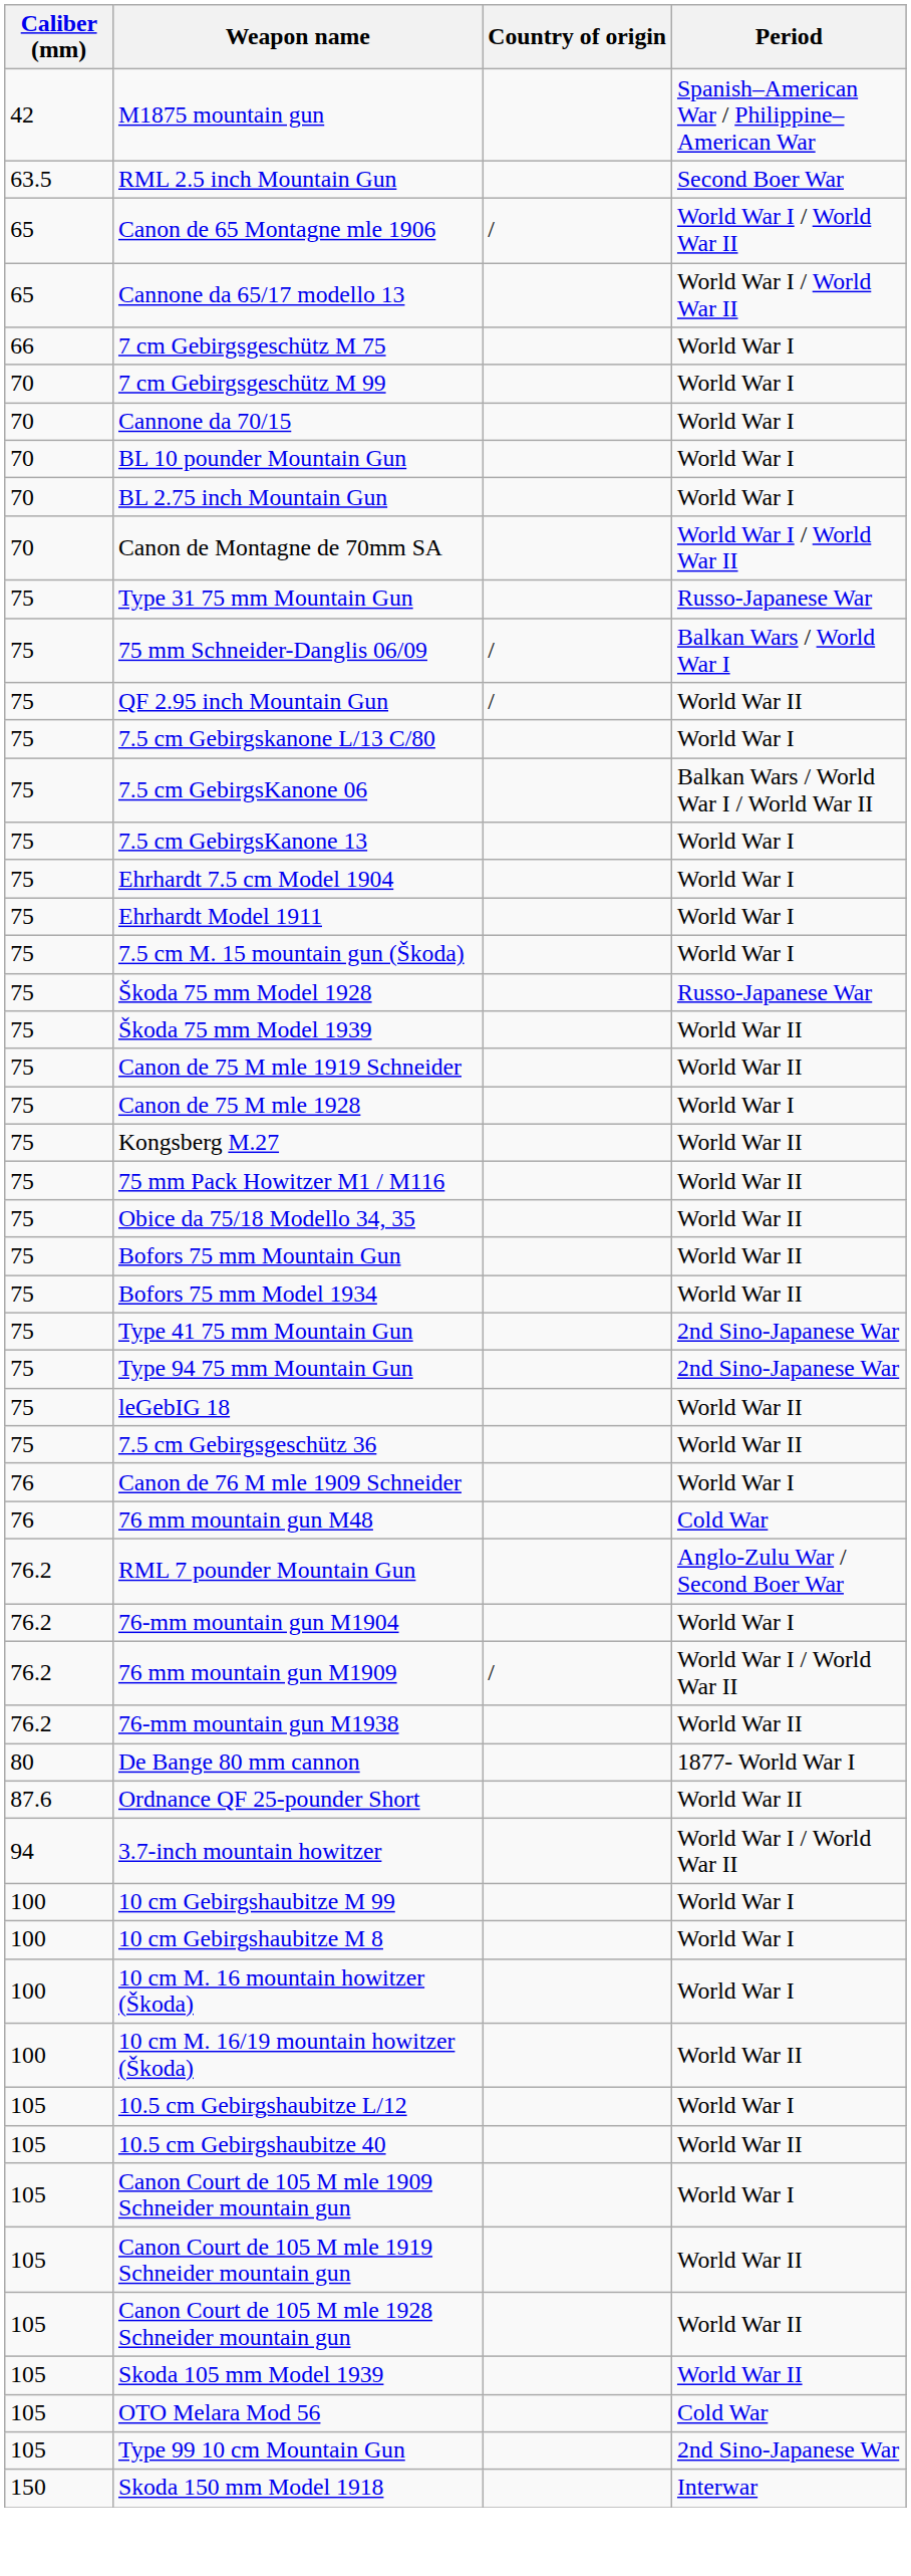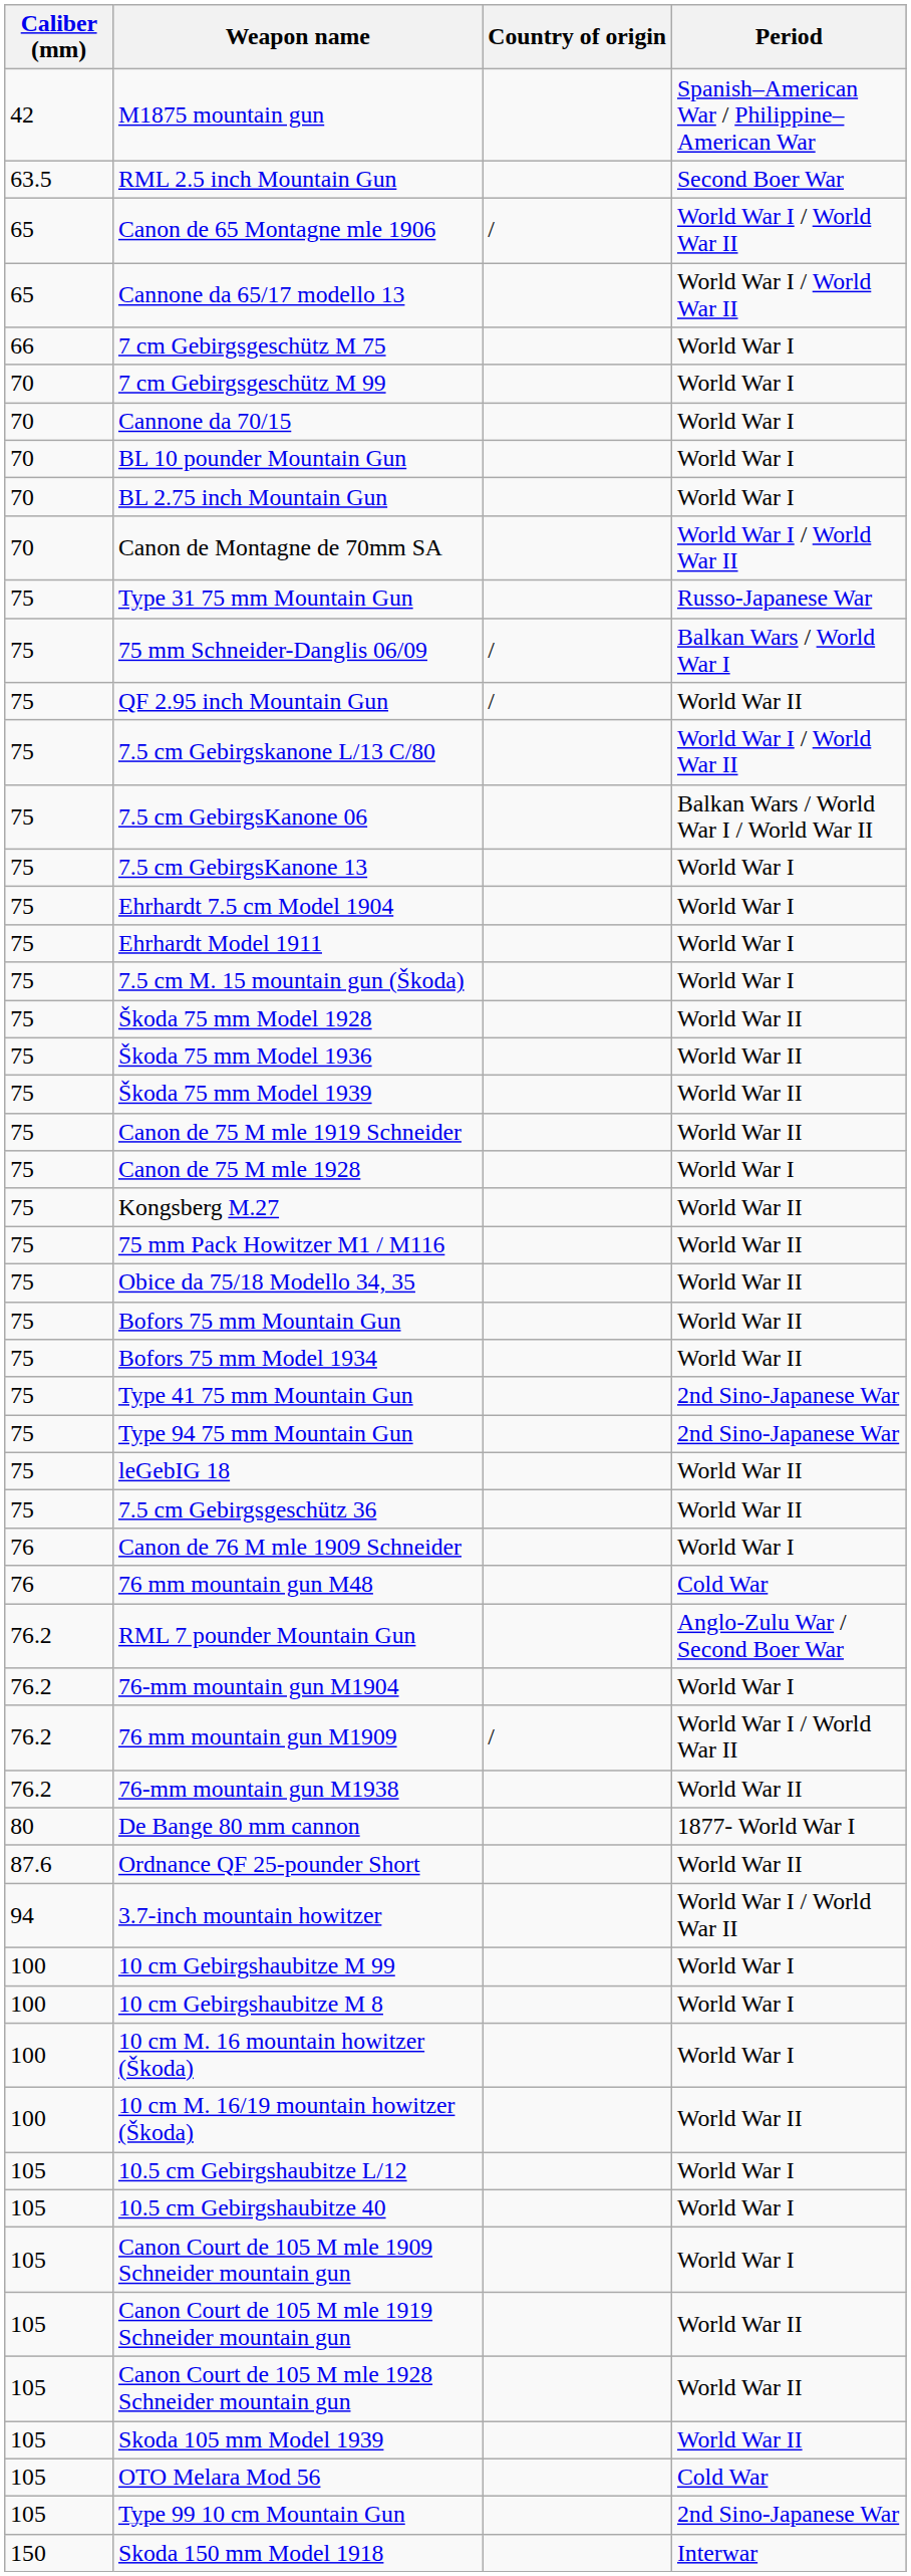 <table class="wikitable sortable">
 <tr>
 <th width=12%><a href='#'>Caliber</a> (mm)</th>
 <th width=41%>Weapon name</th>
 <th width=21%>Country of origin</th>
 <th width=26%>Period</th>
 </tr>
 <tr>
 <td>42</td>
 <td><a href='#'>M1875 mountain gun</a></td>
 <td></td>
 <td><a href='#'>Spanish–American War</a> / <a href='#'>Philippine–American War</a></td>
 </tr>
 <tr>
 <td>63.5</td>
 <td><a href='#'>RML 2.5 inch Mountain Gun</a></td>
 <td></td>
 <td><a href='#'>Second Boer War</a></td>
 </tr>
 <tr>
 <td>65</td>
 <td><a href='#'>Canon de 65 Montagne mle 1906</a></td>
 <td> / </td>
 <td><a href='#'>World War I</a> / <a href='#'>World War II</a></td>
 </tr>
 <tr>
 <td>65</td>
 <td><a href='#'>Cannone da 65/17 modello 13</a></td>
 <td></td>
 <td>World War I / <a href='#'>World War II</a></td>
 </tr>
 <tr>
 <td>66</td>
 <td><a href='#'>7 cm Gebirgsgeschütz M 75</a></td>
 <td></td>
 <td>World War I</td>
 </tr>
 <tr>
 <td>70</td>
 <td><a href='#'>7 cm Gebirgsgeschütz M 99</a></td>
 <td></td>
 <td>World War I</td>
 </tr>
 <tr>
 <td>70</td>
 <td><a href='#'>Cannone da 70/15</a></td>
 <td></td>
 <td>World War I</td>
 </tr>
 <tr>
 <td>70</td>
 <td><a href='#'>BL 10 pounder Mountain Gun</a></td>
 <td></td>
 <td>World War I</td>
 </tr>
 <tr>
 <td>70</td>
 <td><a href='#'>BL 2.75 inch Mountain Gun</a></td>
 <td></td>
 <td>World War I</td>
 </tr>
 <tr>
 <td>70</td>
 <td>Canon de Montagne de 70mm SA</td>
 <td></td>
 <td><a href='#'>World War I</a> / <a href='#'>World War II</a></td>
 </tr>
 <tr>
 <td>75</td>
 <td><a href='#'>Type 31 75 mm Mountain Gun</a></td>
 <td></td>
 <td><a href='#'>Russo-Japanese War</a></td>
 </tr>
 <tr>
 <td>75</td>
 <td><a href='#'>75 mm Schneider-Danglis 06/09</a></td>
 <td> / </td>
 <td><a href='#'>Balkan Wars</a> / <a href='#'>World War I</a></td>
 </tr>
 <tr>
 <td>75</td>
 <td><a href='#'>QF 2.95 inch Mountain Gun</a></td>
 <td> / </td>
 <td>World War II</td>
 </tr>
 <tr>
 <td>75</td>
 <td><a href='#'>7.5 cm Gebirgskanone L/13 C/80</a></td>
 <td></td>
-<td>World War I</td>
+<td><a href='#'>World War I</a> / <a href='#'>World War II</a></td>
 </tr>
 <tr>
 <td>75</td>
 <td><a href='#'>7.5 cm GebirgsKanone 06</a></td>
 <td></td>
 <td>Balkan Wars / World War I / World War II</td>
 </tr>
 <tr>
 <td>75</td>
 <td><a href='#'>7.5 cm GebirgsKanone 13</a></td>
 <td></td>
 <td>World War I</td>
 </tr>
 <tr>
 <td>75</td>
 <td><a href='#'>Ehrhardt 7.5 cm Model 1904</a></td>
 <td></td>
 <td>World War I</td>
 </tr>
 <tr>
 <td>75</td>
 <td><a href='#'>Ehrhardt Model 1911</a></td>
 <td></td>
 <td>World War I</td>
 </tr>
 <tr>
 <td>75</td>
 <td><a href='#'>7.5 cm M. 15 mountain gun (Škoda)</a></td>
 <td></td>
 <td>World War I</td>
 </tr>
 <tr>
 <td>75</td>
 <td><a href='#'>Škoda 75 mm Model 1928</a></td>
 <td></td>
-<td><a href='#'>Russo-Japanese War</a></td>
+<td>World War II</td>
+</tr>
+<tr>
+<td>75</td>
+<td><a href='#'>Škoda 75 mm Model 1936</a></td>
+<td></td>
+<td>World War II</td>
 </tr>
 <tr>
 <td>75</td>
 <td><a href='#'>Škoda 75 mm Model 1939</a></td>
 <td></td>
 <td>World War II</td>
 </tr>
 <tr>
 <td>75</td>
 <td><a href='#'>Canon de 75 M mle 1919 Schneider</a></td>
 <td></td>
 <td>World War II</td>
 </tr>
 <tr>
 <td>75</td>
 <td><a href='#'>Canon de 75 M mle 1928</a></td>
 <td></td>
 <td>World War I</td>
 </tr>
 <tr>
 <td>75</td>
 <td>Kongsberg <a href='#'>M.27</a></td>
 <td></td>
 <td>World War II</td>
 </tr>
 <tr>
 <td>75</td>
 <td><a href='#'>75 mm Pack Howitzer M1 / M116</a></td>
 <td></td>
 <td>World War II</td>
 </tr>
 <tr>
 <td>75</td>
 <td><a href='#'>Obice da 75/18 Modello 34, 35</a></td>
 <td></td>
 <td>World War II</td>
 </tr>
 <tr>
 <td>75</td>
 <td><a href='#'>Bofors 75 mm Mountain Gun</a></td>
 <td></td>
 <td>World War II</td>
 </tr>
 <tr>
 <td>75</td>
 <td><a href='#'>Bofors 75 mm Model 1934</a></td>
 <td></td>
 <td>World War II</td>
 </tr>
 <tr>
 <td>75</td>
 <td><a href='#'>Type 41 75 mm Mountain Gun</a></td>
 <td></td>
 <td><a href='#'>2nd Sino-Japanese War</a></td>
 </tr>
 <tr>
 <td>75</td>
 <td><a href='#'>Type 94 75 mm Mountain Gun</a></td>
 <td></td>
 <td><a href='#'>2nd Sino-Japanese War</a></td>
 </tr>
 <tr>
 <td>75</td>
 <td><a href='#'>leGebIG 18</a></td>
 <td></td>
 <td>World War II</td>
 </tr>
 <tr>
 <td>75</td>
 <td><a href='#'>7.5 cm Gebirgsgeschütz 36</a></td>
 <td></td>
 <td>World War II</td>
 </tr>
 <tr>
 <td>76</td>
 <td><a href='#'>Canon de 76 M mle 1909 Schneider</a></td>
 <td></td>
 <td>World War I</td>
 </tr>
 <tr>
 <td>76</td>
 <td><a href='#'>76 mm mountain gun M48</a></td>
 <td></td>
 <td><a href='#'>Cold War</a></td>
 </tr>
 <tr>
 <td>76.2</td>
 <td><a href='#'>RML 7 pounder Mountain Gun</a></td>
 <td></td>
 <td><a href='#'>Anglo-Zulu War</a> / <a href='#'>Second Boer War</a></td>
 </tr>
 <tr>
 <td>76.2</td>
 <td><a href='#'>76-mm mountain gun M1904</a></td>
 <td></td>
 <td>World War I</td>
 </tr>
 <tr>
 <td>76.2</td>
 <td><a href='#'>76 mm mountain gun M1909</a></td>
 <td> / </td>
 <td>World War I / World War II</td>
 </tr>
 <tr>
 <td>76.2</td>
 <td><a href='#'>76-mm mountain gun M1938</a></td>
 <td></td>
 <td>World War II</td>
 </tr>
 <tr>
 <td>80</td>
 <td><a href='#'>De Bange 80 mm cannon</a></td>
 <td></td>
 <td>1877- World War I</td>
 </tr>
 <tr>
 <td>87.6</td>
 <td><a href='#'>Ordnance QF 25-pounder Short</a></td>
 <td></td>
 <td>World War II</td>
 </tr>
 <tr>
 <td>94</td>
 <td><a href='#'>3.7-inch mountain howitzer</a></td>
 <td></td>
 <td>World War I / World War II</td>
 </tr>
 <tr>
 <td>100</td>
 <td><a href='#'>10 cm Gebirgshaubitze M 99</a></td>
 <td></td>
 <td>World War I</td>
 </tr>
 <tr>
 <td>100</td>
 <td><a href='#'>10 cm Gebirgshaubitze M 8</a></td>
 <td></td>
 <td>World War I</td>
 </tr>
 <tr>
 <td>100</td>
 <td><a href='#'>10 cm M. 16 mountain howitzer (Škoda)</a></td>
 <td></td>
 <td>World War I</td>
 </tr>
 <tr>
 <td>100</td>
 <td><a href='#'>10 cm M. 16/19 mountain howitzer (Škoda)</a></td>
 <td></td>
 <td>World War II</td>
 </tr>
 <tr>
 <td>105</td>
 <td><a href='#'>10.5 cm Gebirgshaubitze L/12</a></td>
 <td></td>
 <td>World War I</td>
 </tr>
 <tr>
 <td>105</td>
 <td><a href='#'>10.5 cm Gebirgshaubitze 40</a></td>
 <td></td>
-<td>World War II</td>
+<td>World War I</td>
 </tr>
 <tr>
 <td>105</td>
 <td><a href='#'>Canon Court de 105 M mle 1909 Schneider mountain gun</a></td>
 <td></td>
 <td>World War I</td>
 </tr>
 <tr>
 <td>105</td>
 <td><a href='#'>Canon Court de 105 M mle 1919 Schneider mountain gun</a></td>
 <td></td>
 <td>World War II</td>
 </tr>
 <tr>
 <td>105</td>
 <td><a href='#'>Canon Court de 105 M mle 1928 Schneider mountain gun</a></td>
 <td></td>
 <td>World War II</td>
 </tr>
 <tr>
 <td>105</td>
 <td><a href='#'>Skoda 105 mm Model 1939</a></td>
 <td></td>
 <td><a href='#'>World War II</a></td>
 </tr>
 <tr>
 <td>105</td>
 <td><a href='#'>OTO Melara Mod 56</a></td>
 <td></td>
 <td><a href='#'>Cold War</a></td>
 </tr>
 <tr>
 <td>105</td>
 <td><a href='#'>Type 99 10 cm Mountain Gun</a></td>
 <td></td>
 <td><a href='#'>2nd Sino-Japanese War</a></td>
 </tr>
 <tr>
 <td>150</td>
 <td><a href='#'>Skoda 150 mm Model 1918</a></td>
 <td></td>
 <td><a href='#'>Interwar</a></td>
 </tr>
 </table>
